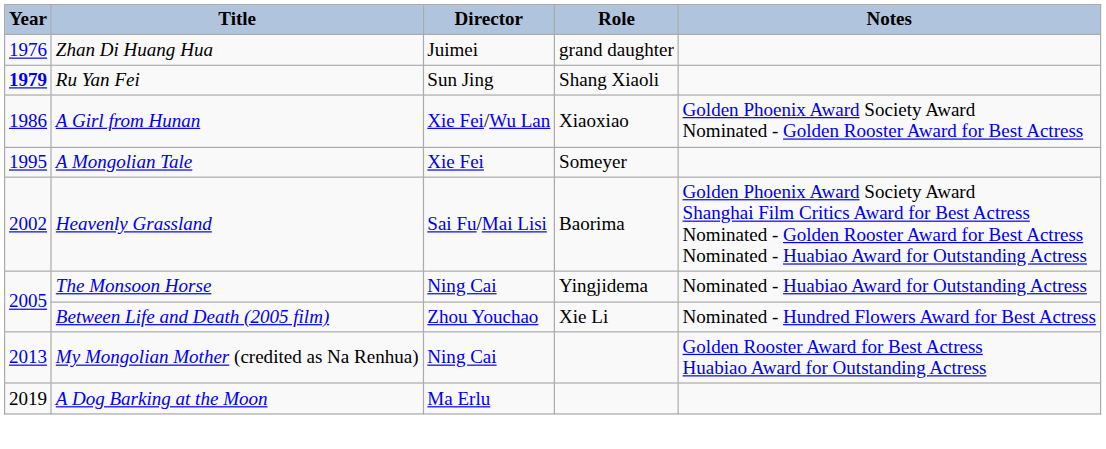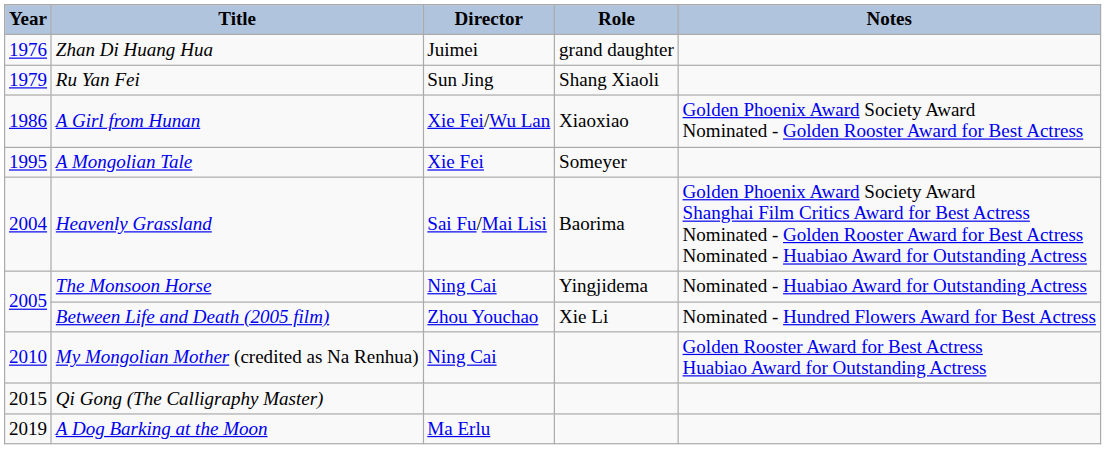 <table class="wikitable">
 <tr>
 <th style="background:#B0C4DE;">Year</th>
 <th style="background:#B0C4DE;">Title</th>
 <th style="background:#B0C4DE;">Director</th>
 <th style="background:#B0C4DE;">Role</th>
 <th style="background:#B0C4DE;">Notes</th>
 </tr>
 <tr>
 <td><a href='#'>1976</a></td>
 <td><em>Zhan Di Huang Hua</em></td>
 <td>Juimei</td>
 <td>grand daughter</td>
 <td></td>
 </tr>
 <tr>
-<td><strong><a href='#'>1979</a></strong></td>
+<td><a href='#'>1979</a></td>
 <td><em>Ru Yan Fei</em></td>
 <td>Sun Jing</td>
 <td>Shang Xiaoli</td>
 <td></td>
 </tr>
 <tr>
 <td><a href='#'>1986</a></td>
 <td><em><a href='#'>A Girl from Hunan</a></em></td>
 <td><a href='#'>Xie Fei</a>/<a href='#'>Wu Lan</a></td>
 <td>Xiaoxiao</td>
 <td><a href='#'>Golden Phoenix Award</a> Society Award<br>Nominated - <a href='#'>Golden Rooster Award for Best Actress</a></td>
 </tr>
 <tr>
 <td><a href='#'>1995</a></td>
 <td><em><a href='#'>A Mongolian Tale</a></em></td>
 <td><a href='#'>Xie Fei</a></td>
 <td>Someyer</td>
 <td></td>
 </tr>
 <tr>
-<td><a href='#'>2002</a></td>
+<td><a href='#'>2004</a></td>
 <td><em><a href='#'>Heavenly Grassland</a></em></td>
 <td><a href='#'>Sai Fu</a>/<a href='#'>Mai Lisi</a></td>
 <td>Baorima</td>
 <td><a href='#'>Golden Phoenix Award</a> Society Award<br><a href='#'>Shanghai Film Critics Award for Best Actress</a><br>Nominated - <a href='#'>Golden Rooster Award for Best Actress</a><br>Nominated - <a href='#'>Huabiao Award for Outstanding Actress</a></td>
 </tr>
 <tr>
 <td rowspan=2><a href='#'>2005</a></td>
 <td><em><a href='#'>The Monsoon Horse</a></em></td>
 <td><a href='#'>Ning Cai</a></td>
 <td>Yingjidema</td>
 <td>Nominated - <a href='#'>Huabiao Award for Outstanding Actress</a></td>
 </tr>
 <tr>
 <td><em><a href='#'>Between Life and Death (2005 film)</a></em></td>
 <td><a href='#'>Zhou Youchao</a></td>
 <td>Xie Li</td>
 <td>Nominated - <a href='#'>Hundred Flowers Award for Best Actress</a></td>
 </tr>
 <tr>
-<td><a href='#'>2013</a></td>
+<td><a href='#'>2010</a></td>
 <td><em><a href='#'>My Mongolian Mother</a></em> (credited as Na Renhua)</td>
 <td><a href='#'>Ning Cai</a></td>
 <td></td>
 <td><a href='#'>Golden Rooster Award for Best Actress</a><br><a href='#'>Huabiao Award for Outstanding Actress</a></td>
+</tr>
+<tr>
+<td>2015</td>
+<td><em>Qi Gong</em> <em>(The Calligraphy Master)</em></td>
+<td></td>
+<td></td>
+<td></td>
 </tr>
 <tr>
 <td>2019</td>
 <td><em><a href='#'>A Dog Barking at the Moon</a></em></td>
 <td><a href='#'>Ma Erlu</a></td>
 <td></td>
 <td></td>
 </tr>
 </table>
